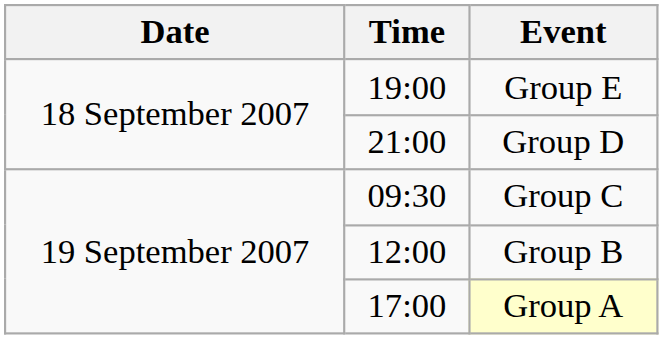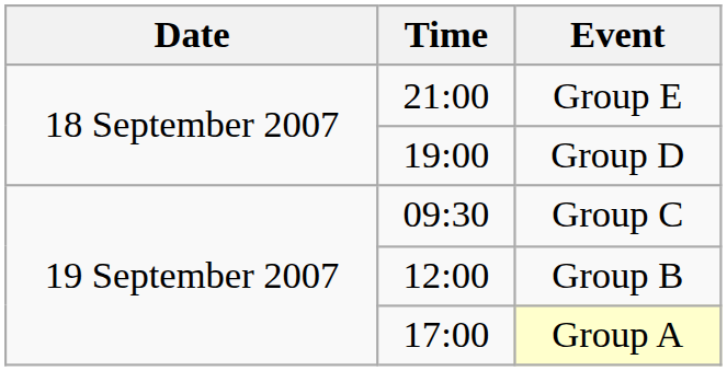 <table class = "wikitable" style="text-align:center;">
 <tr>
 <th width=150>Date</th>
 <th width=50>Time</th>
 <th width=80>Event</th>
 </tr>
 <tr>
 <td rowspan=2>18 September 2007</td>
-<td>19:00</td>
+<td>21:00</td>
 <td>Group E</td>
 </tr>
 <tr>
-<td>21:00</td>
+<td>19:00</td>
 <td>Group D</td>
 </tr>
 <tr>
 <td rowspan=3>19 September 2007</td>
 <td>09:30</td>
 <td>Group C</td>
 </tr>
 <tr>
 <td>12:00</td>
 <td>Group B</td>
 </tr>
 <tr>
 <td>17:00</td>
 <td bgcolor=ffffcc>Group A</td>
 </tr>
 </table>
